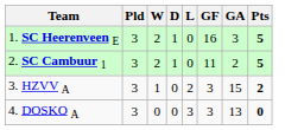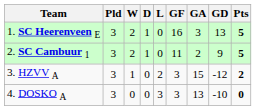 <table class="wikitable" style="text-align:center; float:left; margin-right:1em">
 <tr>
 <th>Team</th>
 <th>Pld</th>
 <th>W</th>
 <th>D</th>
 <th>L</th>
 <th>GF</th>
 <th>GA</th>
+<th>GD</th>
 <th>Pts</th>
 </tr>
 <tr bgcolor=ccffcc>
 <td align=left>1. <strong><a href='#'>SC Heerenveen</a></strong> <sub>E</sub></td>
 <td>3</td>
 <td>2</td>
 <td>1</td>
 <td>0</td>
 <td>16</td>
 <td>3</td>
+<td>13</td>
 <td><strong>5</strong></td>
 </tr>
 <tr bgcolor=ccffcc>
 <td align=left>2. <strong><a href='#'>SC Cambuur</a></strong> <sub>1</sub></td>
 <td>3</td>
 <td>2</td>
 <td>1</td>
 <td>0</td>
 <td>11</td>
 <td>2</td>
+<td>9</td>
 <td><strong>5</strong></td>
 </tr>
 <tr>
 <td align=left>3. <a href='#'>HZVV</a> <sub>A</sub></td>
 <td>3</td>
 <td>1</td>
 <td>0</td>
 <td>2</td>
 <td>3</td>
 <td>15</td>
+<td>-12</td>
 <td><strong>2</strong></td>
 </tr>
 <tr>
 <td align=left>4. <a href='#'>DOSKO</a> <sub>A</sub></td>
 <td>3</td>
 <td>0</td>
 <td>0</td>
 <td>3</td>
 <td>3</td>
 <td>13</td>
+<td>-10</td>
 <td><strong>0</strong></td>
 </tr>
 </table>
